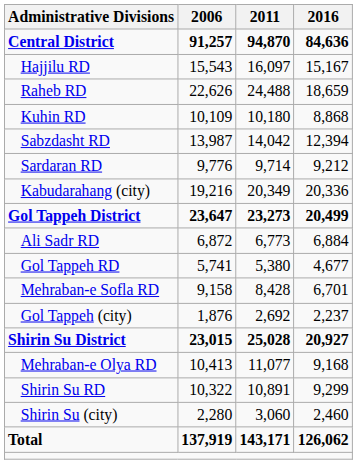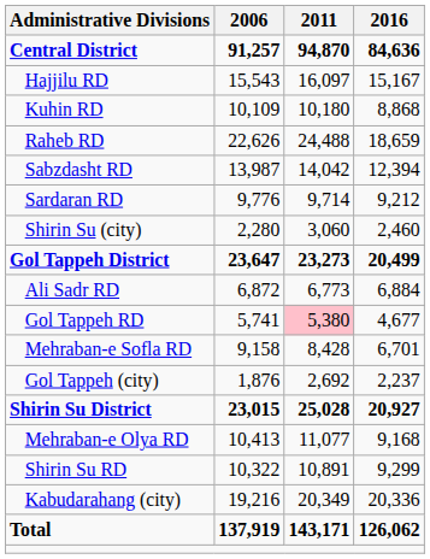 <table class="wikitable">
 <tr>
 <th>Administrative Divisions</th>
 <th>2006</th>
 <th>2011</th>
 <th>2016</th>
 </tr>
 <tr>
 <td><strong><a href='#'>Central District</a></strong></td>
 <td style="text-align: right;"><strong>91,257</strong></td>
 <td style="text-align: right;"><strong>94,870</strong></td>
 <td style="text-align: right;"><strong>84,636</strong></td>
 </tr>
 <tr>
 <td style="padding-left: 1em;"><a href='#'>Hajjilu RD</a></td>
 <td style="text-align: right;">15,543</td>
 <td style="text-align: right;">16,097</td>
 <td style="text-align: right;">15,167</td>
 </tr>
 <tr>
+<td style="padding-left: 1em;"><a href='#'>Kuhin RD</a></td>
+<td style="text-align: right;">10,109</td>
+<td style="text-align: right;">10,180</td>
+<td style="text-align: right;">8,868</td>
+</tr>
+<tr>
 <td style="padding-left: 1em;"><a href='#'>Raheb RD</a></td>
 <td style="text-align: right;">22,626</td>
 <td style="text-align: right;">24,488</td>
 <td style="text-align: right;">18,659</td>
-</tr>
-<tr>
-<td style="padding-left: 1em;"><a href='#'>Kuhin RD</a></td>
-<td style="text-align: right;">10,109</td>
-<td style="text-align: right;">10,180</td>
-<td style="text-align: right;">8,868</td>
 </tr>
 <tr>
 <td style="padding-left: 1em;"><a href='#'>Sabzdasht RD</a></td>
 <td style="text-align: right;">13,987</td>
 <td style="text-align: right;">14,042</td>
 <td style="text-align: right;">12,394</td>
 </tr>
 <tr>
 <td style="padding-left: 1em;"><a href='#'>Sardaran RD</a></td>
 <td style="text-align: right;">9,776</td>
 <td style="text-align: right;">9,714</td>
 <td style="text-align: right;">9,212</td>
 </tr>
 <tr>
-<td style="padding-left: 1em;"><a href='#'>Kabudarahang</a> (city)</td>
-<td style="text-align: right;">19,216</td>
-<td style="text-align: right;">20,349</td>
-<td style="text-align: right;">20,336</td>
+<td style="padding-left: 1em;"><a href='#'>Shirin Su</a> (city)</td>
+<td style="text-align: right;">2,280</td>
+<td style="text-align: right;">3,060</td>
+<td style="text-align: right;">2,460</td>
 </tr>
 <tr>
 <td><strong><a href='#'>Gol Tappeh District</a></strong></td>
 <td style="text-align: right;"><strong>23,647</strong></td>
 <td style="text-align: right;"><strong>23,273</strong></td>
 <td style="text-align: right;"><strong>20,499</strong></td>
 </tr>
 <tr>
 <td style="padding-left: 1em;"><a href='#'>Ali Sadr RD</a></td>
 <td style="text-align: right;">6,872</td>
 <td style="text-align: right;">6,773</td>
 <td style="text-align: right;">6,884</td>
 </tr>
 <tr>
 <td style="padding-left: 1em;"><a href='#'>Gol Tappeh RD</a></td>
 <td style="text-align: right;">5,741</td>
-<td style="text-align: right;">5,380</td>
+<td style="background: pink; text-align: right;">5,380</td>
 <td style="text-align: right;">4,677</td>
 </tr>
 <tr>
 <td style="padding-left: 1em;"><a href='#'>Mehraban-e Sofla RD</a></td>
 <td style="text-align: right;">9,158</td>
 <td style="text-align: right;">8,428</td>
 <td style="text-align: right;">6,701</td>
 </tr>
 <tr>
 <td style="padding-left: 1em;"><a href='#'>Gol Tappeh</a> (city)</td>
 <td style="text-align: right;">1,876</td>
 <td style="text-align: right;">2,692</td>
 <td style="text-align: right;">2,237</td>
 </tr>
 <tr>
 <td><strong><a href='#'>Shirin Su District</a></strong></td>
 <td style="text-align: right;"><strong>23,015</strong></td>
 <td style="text-align: right;"><strong>25,028</strong></td>
 <td style="text-align: right;"><strong>20,927</strong></td>
 </tr>
 <tr>
 <td style="padding-left: 1em;"><a href='#'>Mehraban-e Olya RD</a></td>
 <td style="text-align: right;">10,413</td>
 <td style="text-align: right;">11,077</td>
 <td style="text-align: right;">9,168</td>
 </tr>
 <tr>
 <td style="padding-left: 1em;"><a href='#'>Shirin Su RD</a></td>
 <td style="text-align: right;">10,322</td>
 <td style="text-align: right;">10,891</td>
 <td style="text-align: right;">9,299</td>
 </tr>
 <tr>
-<td style="padding-left: 1em;"><a href='#'>Shirin Su</a> (city)</td>
-<td style="text-align: right;">2,280</td>
-<td style="text-align: right;">3,060</td>
-<td style="text-align: right;">2,460</td>
+<td style="padding-left: 1em;"><a href='#'>Kabudarahang</a> (city)</td>
+<td style="text-align: right;">19,216</td>
+<td style="text-align: right;">20,349</td>
+<td style="text-align: right;">20,336</td>
 </tr>
 <tr>
 <td><strong>Total</strong></td>
 <td style="text-align: right;"><strong>137,919</strong></td>
 <td style="text-align: right;"><strong>143,171</strong></td>
 <td style="text-align: right;"><strong>126,062</strong></td>
 </tr>
 <tr>
 <td colspan=4></td>
 </tr>
 </table>
